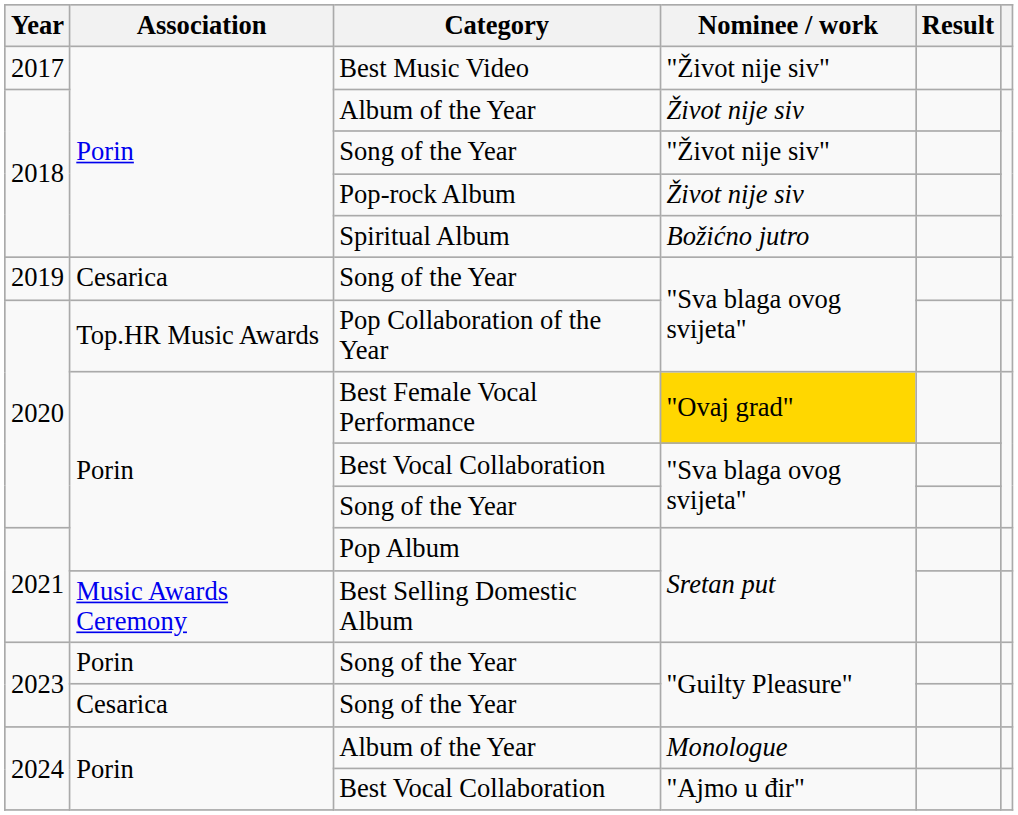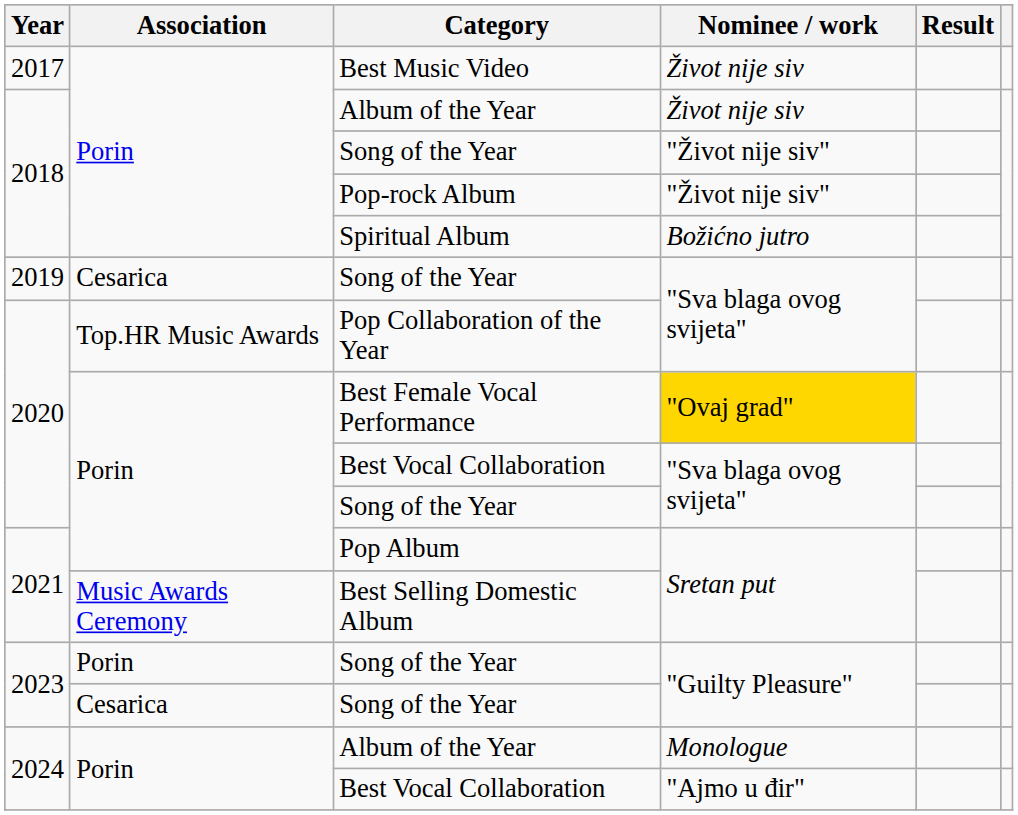 <table class="wikitable sortable">
 <tr>
 <th>Year</th>
 <th>Association</th>
 <th>Category</th>
 <th>Nominee / work</th>
 <th>Result</th>
 <th class="unsortable"></th>
 </tr>
 <tr>
 <td>2017</td>
 <td rowspan="5"><a href='#'>Porin</a></td>
 <td>Best Music Video</td>
-<td>"Život nije siv"</td>
+<td><em>Život nije siv</em></td>
 <td></td>
 <td></td>
 </tr>
 <tr>
 <td rowspan="4">2018</td>
 <td>Album of the Year</td>
 <td><em>Život nije siv</em></td>
 <td></td>
 <td rowspan="4"></td>
 </tr>
 <tr>
 <td>Song of the Year</td>
 <td>"Život nije siv"</td>
 <td></td>
 </tr>
 <tr>
 <td>Pop-rock Album</td>
-<td><em>Život nije siv</em></td>
+<td>"Život nije siv"</td>
 <td></td>
 </tr>
 <tr>
 <td>Spiritual Album</td>
 <td><em>Božićno jutro</em></td>
 <td></td>
 </tr>
 <tr>
 <td rowspan="1">2019</td>
 <td rowspan="1">Cesarica</td>
 <td>Song of the Year</td>
 <td rowspan="2">"Sva blaga ovog svijeta"</td>
 <td></td>
 <td></td>
 </tr>
 <tr>
 <td rowspan="4">2020</td>
 <td>Top.HR Music Awards</td>
 <td>Pop Collaboration of the Year</td>
 <td></td>
 <td></td>
 </tr>
 <tr>
 <td rowspan="4">Porin</td>
 <td>Best Female Vocal Performance</td>
 <td style="background: gold;">"Ovaj grad"</td>
 <td></td>
 <td rowspan="3"></td>
 </tr>
 <tr>
 <td>Best Vocal Collaboration</td>
 <td rowspan="2">"Sva blaga ovog svijeta"</td>
 <td></td>
 </tr>
 <tr>
 <td>Song of the Year</td>
 <td></td>
 </tr>
 <tr>
 <td rowspan="2">2021</td>
 <td>Pop Album</td>
 <td rowspan="2"><em>Sretan put</em></td>
 <td></td>
 <td></td>
 </tr>
 <tr>
 <td rowspan="1"><a href='#'>Music Awards Ceremony</a></td>
 <td>Best Selling Domestic Album</td>
 <td></td>
 <td></td>
 </tr>
 <tr>
 <td rowspan="2">2023</td>
 <td>Porin</td>
 <td>Song of the Year</td>
 <td rowspan="2">"Guilty Pleasure"</td>
 <td></td>
 <td></td>
 </tr>
 <tr>
 <td rowspan="1">Cesarica</td>
 <td>Song of the Year</td>
 <td></td>
 <td></td>
 </tr>
 <tr>
 <td rowspan="2">2024</td>
 <td rowspan="2">Porin</td>
 <td>Album of the Year</td>
 <td><em>Monologue</em></td>
 <td></td>
 <td></td>
 </tr>
 <tr>
 <td>Best Vocal Collaboration</td>
 <td>"Ajmo u đir"</td>
 <td></td>
 <td></td>
 </tr>
 </table>
